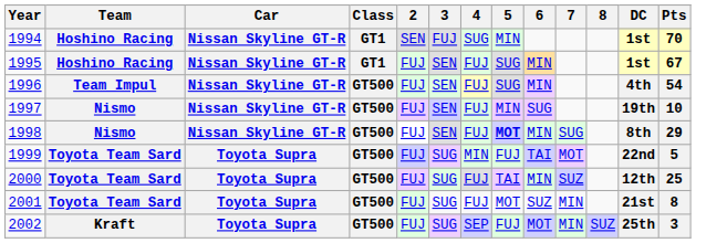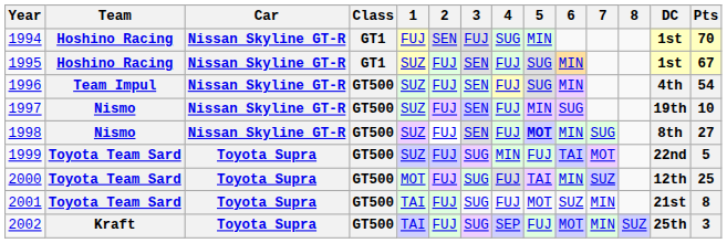 <table class="wikitable" style="text-align:center; font-size:90%">
 <tr>
 <th>Year</th>
 <th>Team</th>
 <th>Car</th>
 <th>Class</th>
+<th>1</th>
 <th>2</th>
 <th>3</th>
 <th>4</th>
 <th>5</th>
 <th>6</th>
 <th>7</th>
 <th>8</th>
 <th>DC</th>
 <th>Pts</th>
 </tr>
 <tr>
 <td><a href='#'>1994</a></td>
 <th><a href='#'>Hoshino Racing</a></th>
 <th><a href='#'>Nissan Skyline GT-R</a></th>
 <th>GT1</th>
+<td style="background:#ffffbf;"><a href='#'>FUJ</a><br></td>
 <td style="background:#dfdfdf;"><a href='#'>SEN</a><br></td>
 <td style="background:#dfdfdf;"><a href='#'>FUJ</a><br></td>
 <td style="background:#dfffdf;"><a href='#'>SUG</a><br></td>
 <td style="background:#dfffdf;"><a href='#'>MIN</a><br></td>
 <td></td>
 <td></td>
 <td></td>
 <td style="background:#ffffbf;"><strong>1st</strong></td>
 <td style="background:#ffffbf;"><strong>70</strong></td>
 </tr>
 <tr>
 <td><a href='#'>1995</a></td>
 <th><a href='#'>Hoshino Racing</a></th>
 <th><a href='#'>Nissan Skyline GT-R</a></th>
 <th>GT1</th>
+<td style="background:#ffffbf;"><a href='#'>SUZ</a><br></td>
 <td style="background:#dfffdf;"><a href='#'>FUJ</a><br></td>
 <td style="background:#dfdfdf;"><a href='#'>SEN</a><br></td>
 <td style="background:#dfffdf;"><a href='#'>FUJ</a><br></td>
 <td style="background:#dfdfdf;"><a href='#'>SUG</a><br></td>
 <td style="background:#ffdf9f;"><a href='#'>MIN</a><br></td>
 <td></td>
 <td></td>
 <td style="background:#ffffbf"><strong>1st</strong></td>
 <td bgcolor="#ffffbf"><strong>67</strong></td>
 </tr>
 <tr>
 <td><a href='#'>1996</a></td>
 <th><a href='#'>Team Impul</a></th>
 <th><a href='#'>Nissan Skyline GT-R</a></th>
 <th>GT500</th>
+<td style="background:#dfffdf;"><a href='#'>SUZ</a><br></td>
 <td style="background:#dfffdf;"><a href='#'>FUJ</a><br></td>
 <td style="background:#dfffdf;"><a href='#'>SEN</a><br></td>
 <td style="background:#ffffbf;"><a href='#'>FUJ</a><br></td>
 <td style="background:#dfdfdf;"><a href='#'>SUG</a><br></td>
 <td style="background:#efcfff;"><a href='#'>MIN</a><br></td>
 <td></td>
 <td></td>
 <th>4th</th>
 <th>54</th>
 </tr>
 <tr>
 <td><a href='#'>1997</a></td>
 <th><a href='#'>Nismo</a></th>
 <th><a href='#'>Nissan Skyline GT-R</a></th>
 <th>GT500</th>
+<td style="background:#dfffdf;"><a href='#'>SUZ</a><br></td>
 <td style="background:#efcfff;"><a href='#'>FUJ</a><br></td>
 <td style="background:#cfcfff;"><a href='#'>SEN</a><br></td>
 <td style="background:#dfffdf;"><a href='#'>FUJ</a><br></td>
 <td style="background:#efcfff;"><a href='#'>MIN</a><br></td>
 <td style="background:#efcfff;"><a href='#'>SUG</a><br></td>
 <td></td>
 <td></td>
 <th>19th</th>
 <th>10</th>
 </tr>
 <tr>
 <td><a href='#'>1998</a></td>
 <th><a href='#'>Nismo</a></th>
 <th><a href='#'>Nissan Skyline GT-R</a></th>
 <th>GT500</th>
+<td style="background:#efcfff;"><a href='#'>SUZ</a><br></td>
 <td style="background:#ffffff;"><a href='#'>FUJ</a><br></td>
 <td style="background:#dfdfdf;"><a href='#'>SEN</a><br></td>
 <td style="background:#dfffdf;"><a href='#'>FUJ</a><br></td>
 <td style="background:#cfcfff;"><strong><a href='#'>MOT</a><br></strong></td>
 <td style="background:#dfffdf;"><a href='#'>MIN</a><br></td>
 <td style="background:#dfffdf;"><a href='#'>SUG</a><br></td>
 <td></td>
 <th>8th</th>
-<th>29</th>
+<th>27</th>
 </tr>
 <tr>
 <td><a href='#'>1999</a></td>
 <th><a href='#'>Toyota Team Sard</a></th>
 <th><a href='#'>Toyota Supra</a></th>
 <th>GT500</th>
+<td style="background:#cfcfff;"><a href='#'>SUZ</a><br></td>
 <td style="background:#cfcfff;"><a href='#'>FUJ</a><br></td>
 <td style="background:#efcfff;"><a href='#'>SUG</a><br></td>
 <td style="background:#dfffdf;"><a href='#'>MIN</a><br></td>
 <td style="background:#dfffdf;"><a href='#'>FUJ</a><br></td>
 <td style="background:#cfcfff;"><a href='#'>TAI</a><br></td>
 <td style="background:#efcfff;"><a href='#'>MOT</a><br></td>
 <td></td>
 <th>22nd</th>
 <th>5</th>
 </tr>
 <tr>
 <td><a href='#'>2000</a></td>
 <th><a href='#'>Toyota Team Sard</a></th>
 <th><a href='#'>Toyota Supra</a></th>
 <th>GT500</th>
+<td style="background:#dfffdf;"><a href='#'>MOT</a><br></td>
 <td style="background:#efcfff;"><a href='#'>FUJ</a><br></td>
 <td style="background:#dfffdf;"><a href='#'>SUG</a><br></td>
 <td style="background:#dfdfdf;"><a href='#'>FUJ</a><br></td>
 <td style="background:#efcfff;"><a href='#'>TAI</a><br></td>
 <td style="background:#dfffdf;"><a href='#'>MIN</a><br></td>
 <td style="background:#cfcfff;"><a href='#'>SUZ</a><br></td>
 <td></td>
 <th>12th</th>
 <th>25</th>
 </tr>
 <tr>
 <td><a href='#'>2001</a></td>
 <th><a href='#'>Toyota Team Sard</a></th>
 <th><a href='#'>Toyota Supra</a></th>
 <th>GT500</th>
+<td style="background:#dfffdf;"><a href='#'>TAI</a><br></td>
 <td style="background:#dfffdf;"><a href='#'>FUJ</a><br></td>
 <td><a href='#'>SUG</a></td>
 <td><a href='#'>FUJ</a></td>
 <td><a href='#'>MOT</a></td>
 <td><a href='#'>SUZ</a></td>
 <td><a href='#'>MIN</a></td>
 <td></td>
 <th>21st</th>
 <th>8</th>
 </tr>
 <tr>
 <td><a href='#'>2002</a></td>
 <th>Kraft</th>
 <th><a href='#'>Toyota Supra</a></th>
 <th>GT500</th>
+<td style="background:#cfcfff;"><a href='#'>TAI</a><br></td>
 <td style="background:#dfffdf;"><a href='#'>FUJ</a><br></td>
 <td style="background:#efcfff;"><a href='#'>SUG</a><br></td>
 <td style="background:#cfcfff;"><a href='#'>SEP</a><br></td>
 <td style="background:#dfffdf;"><a href='#'>FUJ</a><br></td>
 <td style="background:#cfcfff;"><a href='#'>MOT</a><br></td>
 <td style="background:#dfffdf;"><a href='#'>MIN</a><br></td>
 <td style="background:#cfcfff;"><a href='#'>SUZ</a><br></td>
 <th>25th</th>
 <th>3</th>
 </tr>
 </table>
